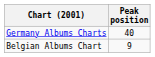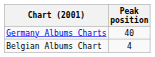 <table class="wikitable">
 <tr>
 <th align="left">Chart (2001)</th>
 <th align="left">Peak<br>position</th>
 </tr>
 <tr>
 <td align="left"><a href='#'>Germany Albums Charts</a></td>
 <td style="text-align:center;">40</td>
 </tr>
 <tr>
 <td align="left">Belgian Albums Chart</td>
-<td style="text-align:center;">9</td>
+<td style="text-align:center;">4</td>
 </tr>
 </table>
